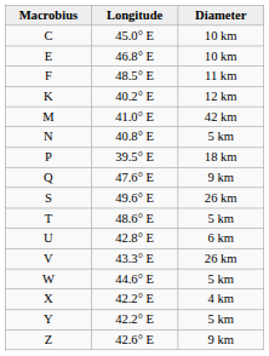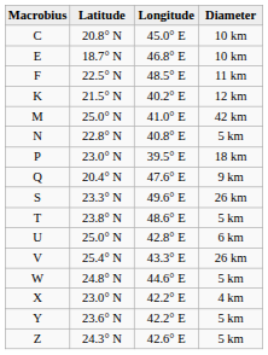 <table class="wikitable">
 <tr>
 <th width="25%" style="background:#eeeeee;">Macrobius</th>
+<th width="25%" style="background:#eeeeee;">Latitude</th>
 <th width="25%" style="background:#eeeeee;">Longitude</th>
 <th width="25%" style="background:#eeeeee;">Diameter</th>
 </tr>
 <tr>
 <td align="center">C</td>
+<td align="center">20.8° N</td>
 <td align="center">45.0° E</td>
 <td align="center">10 km</td>
 </tr>
 <tr>
 <td align="center">E</td>
+<td align="center">18.7° N</td>
 <td align="center">46.8° E</td>
 <td align="center">10 km</td>
 </tr>
 <tr>
 <td align="center">F</td>
+<td align="center">22.5° N</td>
 <td align="center">48.5° E</td>
 <td align="center">11 km</td>
 </tr>
 <tr>
 <td align="center">K</td>
+<td align="center">21.5° N</td>
 <td align="center">40.2° E</td>
 <td align="center">12 km</td>
 </tr>
 <tr>
 <td align="center">M</td>
+<td align="center">25.0° N</td>
 <td align="center">41.0° E</td>
 <td align="center">42 km</td>
 </tr>
 <tr>
 <td align="center">N</td>
+<td align="center">22.8° N</td>
 <td align="center">40.8° E</td>
 <td align="center">5 km</td>
 </tr>
 <tr>
 <td align="center">P</td>
+<td align="center">23.0° N</td>
 <td align="center">39.5° E</td>
 <td align="center">18 km</td>
 </tr>
 <tr>
 <td align="center">Q</td>
+<td align="center">20.4° N</td>
 <td align="center">47.6° E</td>
 <td align="center">9 km</td>
 </tr>
 <tr>
 <td align="center">S</td>
+<td align="center">23.3° N</td>
 <td align="center">49.6° E</td>
 <td align="center">26 km</td>
 </tr>
 <tr>
 <td align="center">T</td>
+<td align="center">23.8° N</td>
 <td align="center">48.6° E</td>
 <td align="center">5 km</td>
 </tr>
 <tr>
 <td align="center">U</td>
+<td align="center">25.0° N</td>
 <td align="center">42.8° E</td>
 <td align="center">6 km</td>
 </tr>
 <tr>
 <td align="center">V</td>
+<td align="center">25.4° N</td>
 <td align="center">43.3° E</td>
 <td align="center">26 km</td>
 </tr>
 <tr>
 <td align="center">W</td>
+<td align="center">24.8° N</td>
 <td align="center">44.6° E</td>
 <td align="center">5 km</td>
 </tr>
 <tr>
 <td align="center">X</td>
+<td align="center">23.0° N</td>
 <td align="center">42.2° E</td>
 <td align="center">4 km</td>
 </tr>
 <tr>
 <td align="center">Y</td>
+<td align="center">23.6° N</td>
 <td align="center">42.2° E</td>
 <td align="center">5 km</td>
 </tr>
 <tr>
 <td align="center">Z</td>
+<td align="center">24.3° N</td>
 <td align="center">42.6° E</td>
-<td align="center">9 km</td>
+<td align="center">5 km</td>
 </tr>
 </table>
